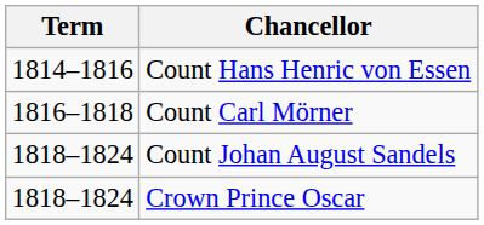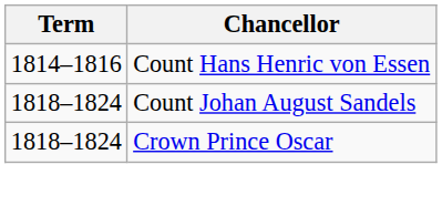 <table class="wikitable">
 <tr>
 <th>Term</th>
 <th>Chancellor</th>
 </tr>
 <tr>
 <td>1814–1816</td>
 <td>Count <a href='#'>Hans Henric von Essen</a></td>
 </tr>
 <tr>
-<td>1816–1818</td>
-<td>Count <a href='#'>Carl Mörner</a></td>
-</tr>
-<tr>
 <td>1818–1824</td>
 <td>Count <a href='#'>Johan August Sandels</a></td>
 </tr>
 <tr>
 <td>1818–1824</td>
 <td><a href='#'>Crown Prince Oscar</a></td>
 </tr>
 </table>
